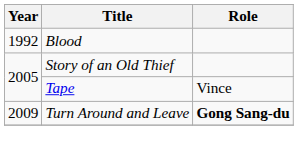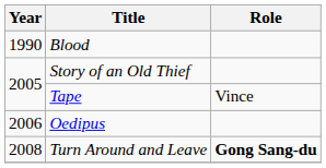 <table class="wikitable sortable">
 <tr>
 <th>Year</th>
 <th>Title</th>
 <th>Role</th>
 </tr>
 <tr>
-<td>1992</td>
+<td>1990</td>
 <td><em>Blood</em> </td>
 <td></td>
 </tr>
 <tr>
 <td rowspan=2>2005</td>
 <td><em>Story of an Old Thief</em></td>
 <td></td>
 </tr>
 <tr>
 <td><em><a href='#'>Tape</a></em></td>
 <td>Vince</td>
 </tr>
 <tr>
-<td>2009</td>
+<td>2006</td>
+<td><em><a href='#'>Oedipus</a></em></td>
+<td></td>
+</tr>
+<tr>
+<td>2008</td>
 <td><em>Turn Around and Leave</em></td>
 <td><strong>Gong Sang-du</strong></td>
 </tr>
 <tr>
 </tr>
 </table>
